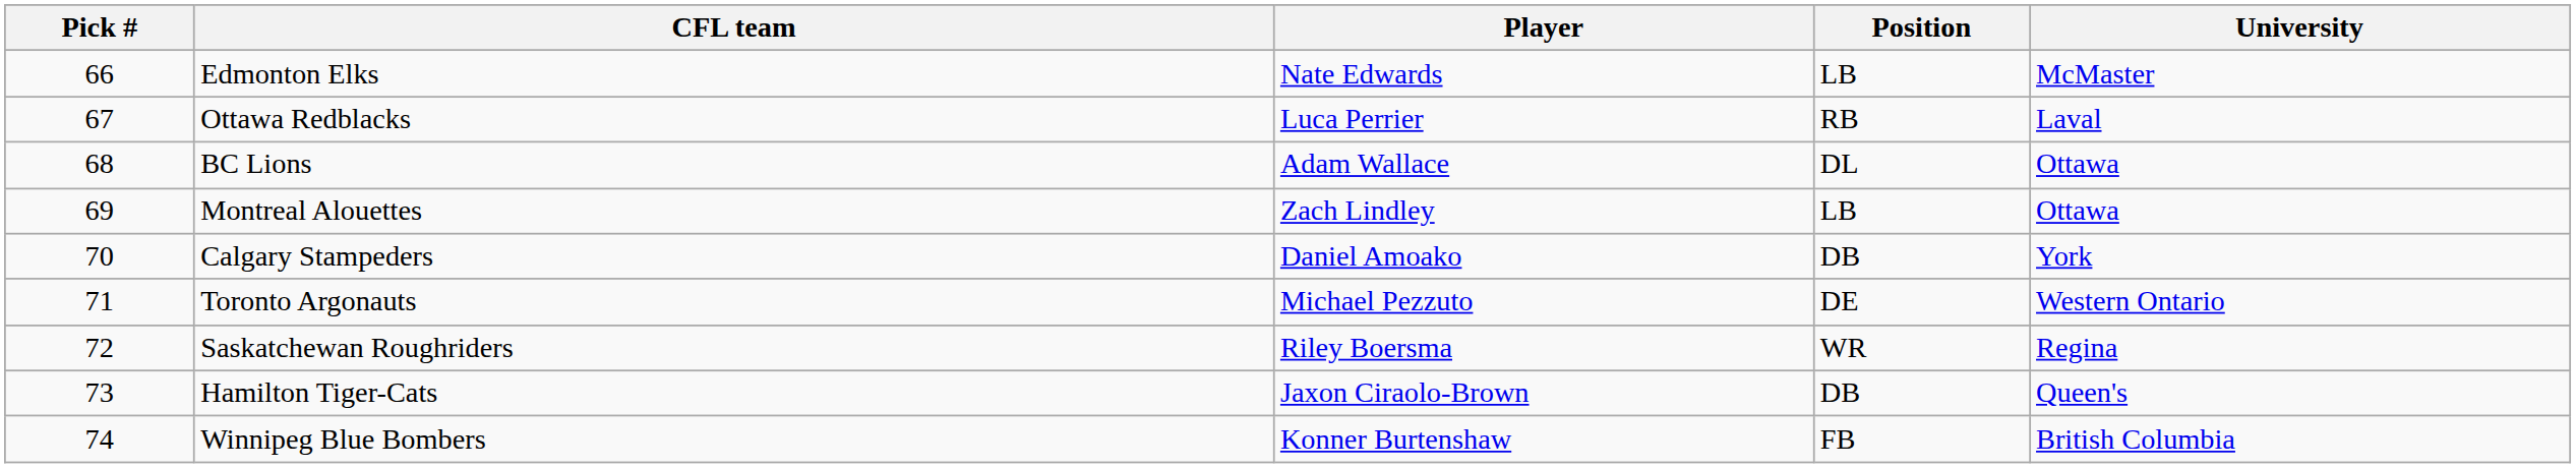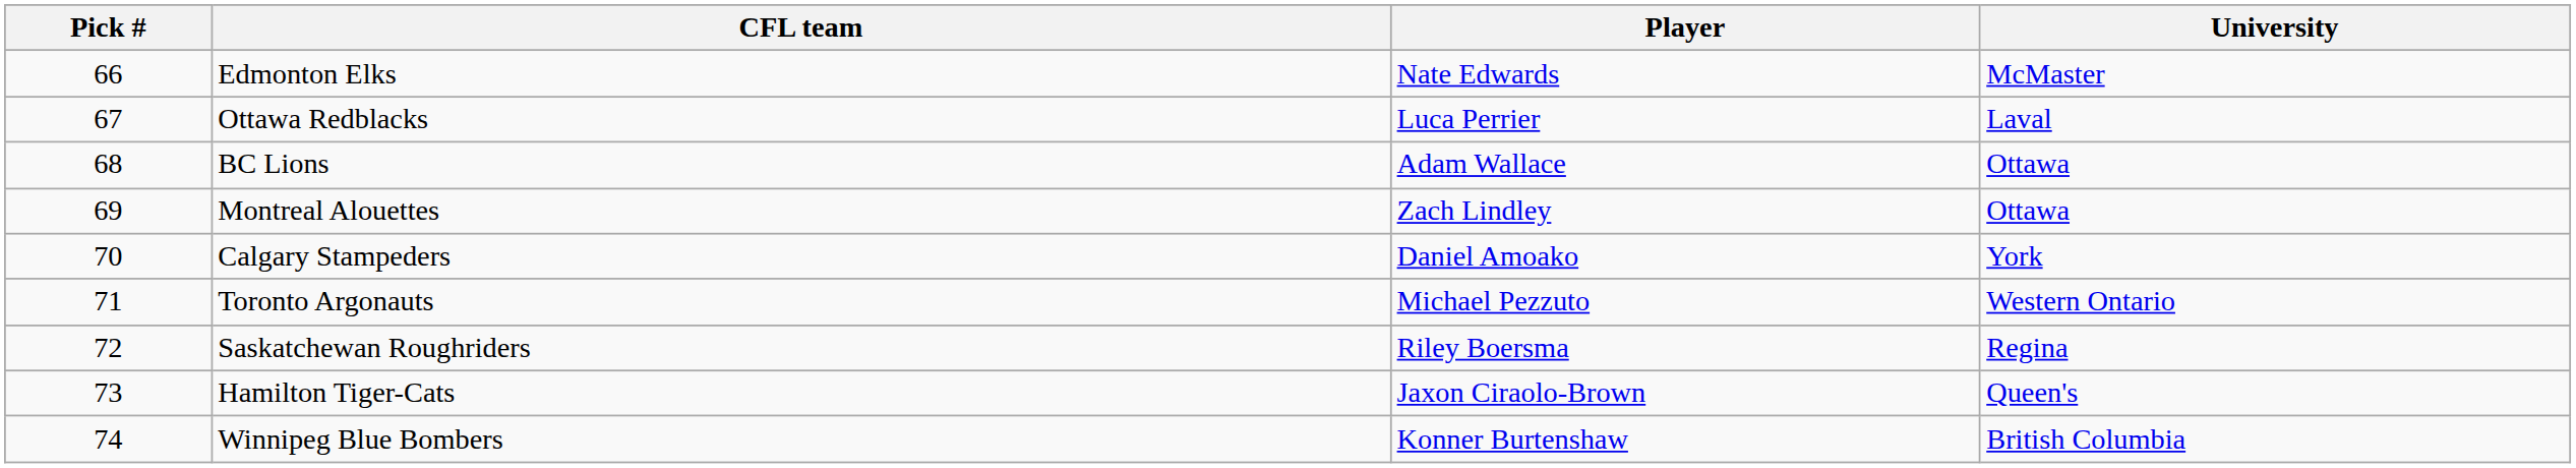 <table class="wikitable" style="width: 90%">
 <tr>
 <th width=7%>Pick #</th>
 <th width=40%>CFL team</th>
 <th width=20%>Player</th>
-<th width=8%>Position</th>
 <th width=20%>University</th>
 </tr>
 <tr>
 <td align=center>66</td>
 <td>Edmonton Elks</td>
 <td><a href='#'>Nate Edwards</a></td>
-<td>LB</td>
 <td><a href='#'>McMaster</a></td>
 </tr>
 <tr>
 <td align=center>67</td>
 <td>Ottawa Redblacks</td>
 <td><a href='#'>Luca Perrier</a></td>
-<td>RB</td>
 <td><a href='#'>Laval</a></td>
 </tr>
 <tr>
 <td align=center>68</td>
 <td>BC Lions</td>
 <td><a href='#'>Adam Wallace</a></td>
-<td>DL</td>
 <td><a href='#'>Ottawa</a></td>
 </tr>
 <tr>
 <td align=center>69</td>
 <td>Montreal Alouettes</td>
 <td><a href='#'>Zach Lindley</a></td>
-<td>LB</td>
 <td><a href='#'>Ottawa</a></td>
 </tr>
 <tr>
 <td align=center>70</td>
 <td>Calgary Stampeders</td>
 <td><a href='#'>Daniel Amoako</a></td>
-<td>DB</td>
 <td><a href='#'>York</a></td>
 </tr>
 <tr>
 <td align=center>71</td>
 <td>Toronto Argonauts</td>
 <td><a href='#'>Michael Pezzuto</a></td>
-<td>DE</td>
 <td><a href='#'>Western Ontario</a></td>
 </tr>
 <tr>
 <td align=center>72</td>
 <td>Saskatchewan Roughriders</td>
 <td><a href='#'>Riley Boersma</a></td>
-<td>WR</td>
 <td><a href='#'>Regina</a></td>
 </tr>
 <tr>
 <td align=center>73</td>
 <td>Hamilton Tiger-Cats</td>
 <td><a href='#'>Jaxon Ciraolo-Brown</a></td>
-<td>DB</td>
 <td><a href='#'>Queen's</a></td>
 </tr>
 <tr>
 <td align=center>74</td>
 <td>Winnipeg Blue Bombers</td>
 <td><a href='#'>Konner Burtenshaw</a></td>
-<td>FB</td>
 <td><a href='#'>British Columbia</a></td>
 </tr>
 </table>
